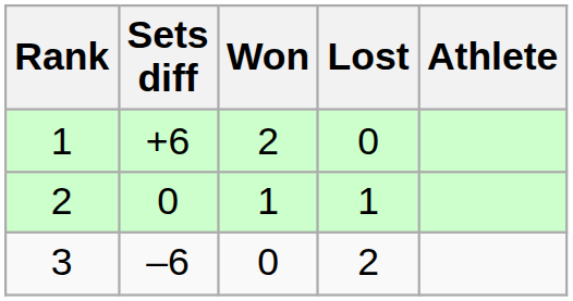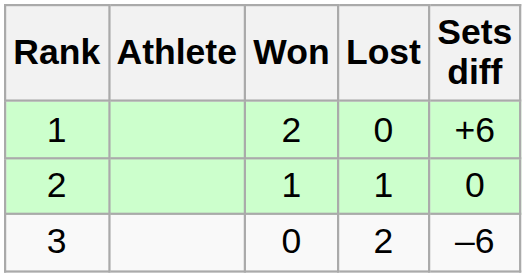 <table class="wikitable">
 <tr>
 <th>Rank</th>
-<th>Sets<br>diff</th>
+<th>Athlete</th>
 <th>Won</th>
 <th>Lost</th>
-<th>Athlete</th>
+<th>Sets<br>diff</th>
 </tr>
 <tr bgcolor="#ccffcc">
 <td align="center">1</td>
-<td align="center">+6</td>
+<td><strong></strong></td>
 <td align="center">2</td>
 <td align="center">0</td>
-<td><strong></strong></td>
+<td align="center">+6</td>
 </tr>
 <tr bgcolor="#ccffcc">
 <td align="center">2</td>
-<td align="center">0</td>
+<td><strong></strong></td>
 <td align="center">1</td>
 <td align="center">1</td>
-<td><strong></strong></td>
+<td align="center">0</td>
 </tr>
 <tr>
 <td align="center">3</td>
-<td align="center">–6</td>
+<td></td>
 <td align="center">0</td>
 <td align="center">2</td>
-<td></td>
+<td align="center">–6</td>
 </tr>
 </table>
